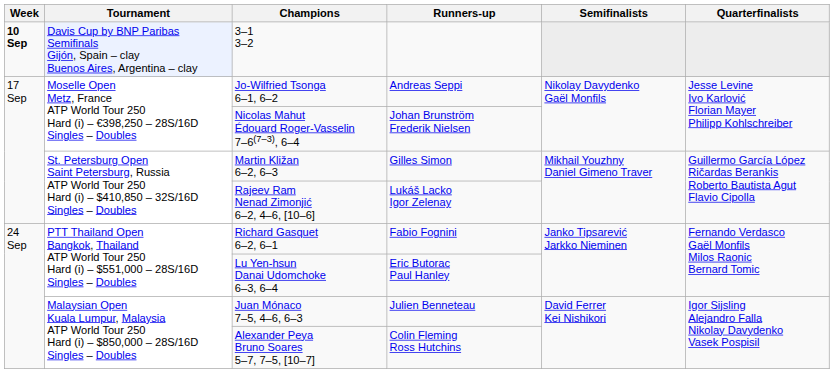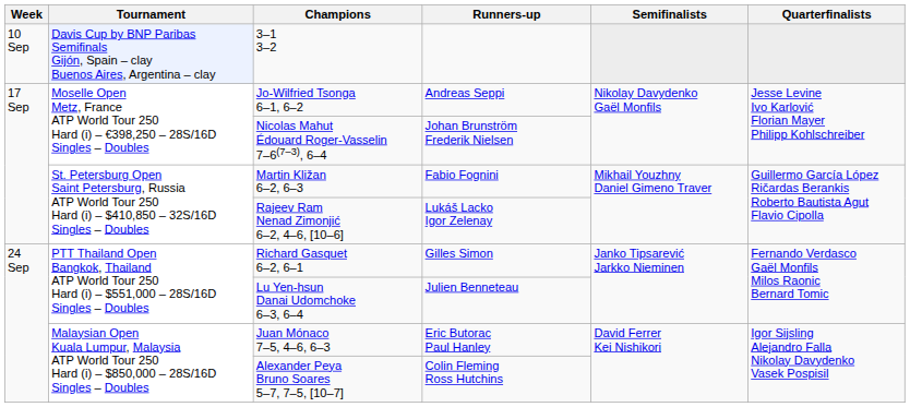 <table class=wikitable style=font-size:95%>
 <tr>
 <th style="width:48px;">Week</th>
 <th style="width:250px;">Tournament</th>
 <th style="width:205px;">Champions</th>
 <th style="width:205px;">Runners-up</th>
 <th style="width:190px;">Semifinalists</th>
 <th style="width:190px;">Quarterfinalists</th>
 </tr>
 <tr valign=top>
-<td><strong>10 Sep</strong></td>
+<td>10 Sep</td>
 <td bgcolor=#ECF2FF><a href='#'>Davis Cup by BNP Paribas Semifinals</a><br> <a href='#'>Gijón</a>, Spain – clay <br> <a href='#'>Buenos Aires</a>, Argentina – clay</td>
 <td> 3–1<br> 3–2</td>
 <td><br></td>
 <td bgcolor=#ededed></td>
 <td bgcolor=#ededed></td>
 </tr>
 <tr valign=top>
 <td rowspan=4>17 Sep</td>
 <td bgcolor=#ffffff rowspan=2><a href='#'>Moselle Open</a><br> <a href='#'>Metz</a>, France<br>ATP World Tour 250<br>Hard (i) – €398,250 – 28S/16D<br><a href='#'>Singles</a> – <a href='#'>Doubles</a></td>
 <td colspan=1 align=left> <a href='#'>Jo-Wilfried Tsonga</a> <br> 6–1, 6–2</td>
 <td> <a href='#'>Andreas Seppi</a></td>
 <td rowspan=2> <a href='#'>Nikolay Davydenko</a> <br>  <a href='#'>Gaël Monfils</a></td>
 <td rowspan=2> <a href='#'>Jesse Levine</a> <br>  <a href='#'>Ivo Karlović</a> <br>  <a href='#'>Florian Mayer</a> <br>  <a href='#'>Philipp Kohlschreiber</a></td>
 </tr>
 <tr valign=top>
 <td colspan=1 align=left> <a href='#'>Nicolas Mahut</a> <br>  <a href='#'>Édouard Roger-Vasselin</a><br>7–6<sup>(7–3)</sup>, 6–4</td>
 <td> <a href='#'>Johan Brunström</a> <br>  <a href='#'>Frederik Nielsen</a></td>
 </tr>
 <tr valign=top>
 <td bgcolor=#ffffff rowspan=2><a href='#'>St. Petersburg Open</a><br> <a href='#'>Saint Petersburg</a>, Russia<br>ATP World Tour 250<br>Hard (i) – $410,850 – 32S/16D<br><a href='#'>Singles</a> – <a href='#'>Doubles</a></td>
 <td colspan=1 align=left> <a href='#'>Martin Kližan</a> <br> 6–2, 6–3</td>
-<td> <a href='#'>Gilles Simon</a></td>
+<td> <a href='#'>Fabio Fognini</a></td>
 <td rowspan=2> <a href='#'>Mikhail Youzhny</a> <br>  <a href='#'>Daniel Gimeno Traver</a></td>
 <td rowspan=2> <a href='#'>Guillermo García López</a> <br>  <a href='#'>Ričardas Berankis</a> <br> <a href='#'>Roberto Bautista Agut</a> <br>  <a href='#'>Flavio Cipolla</a></td>
 </tr>
 <tr valign=top>
 <td> <a href='#'>Rajeev Ram</a> <br>  <a href='#'>Nenad Zimonjić</a> <br> 6–2, 4–6, [10–6]</td>
 <td> <a href='#'>Lukáš Lacko</a> <br>  <a href='#'>Igor Zelenay</a></td>
 </tr>
 <tr valign=top>
 <td rowspan=4>24 Sep</td>
 <td bgcolor=#ffffff rowspan=2><a href='#'>PTT Thailand Open</a><br> <a href='#'>Bangkok</a>, <a href='#'>Thailand</a><br>ATP World Tour 250<br>Hard (i) – $551,000 – 28S/16D<br><a href='#'>Singles</a> – <a href='#'>Doubles</a></td>
 <td> <a href='#'>Richard Gasquet</a> <br> 6–2, 6–1</td>
-<td> <a href='#'>Fabio Fognini</a></td>
+<td> <a href='#'>Gilles Simon</a></td>
 <td rowspan=2> <a href='#'>Janko Tipsarević</a> <br>  <a href='#'>Jarkko Nieminen</a></td>
 <td rowspan=2> <a href='#'>Fernando Verdasco</a> <br>  <a href='#'>Gaël Monfils</a> <br> <a href='#'>Milos Raonic</a> <br>  <a href='#'>Bernard Tomic</a></td>
 </tr>
 <tr valign=top>
 <td> <a href='#'>Lu Yen-hsun</a> <br>  <a href='#'>Danai Udomchoke</a> <br> 6–3, 6–4</td>
-<td> <a href='#'>Eric Butorac</a> <br>  <a href='#'>Paul Hanley</a></td>
+<td> <a href='#'>Julien Benneteau</a></td>
 </tr>
 <tr valign=top>
 <td bgcolor=#ffffff rowspan=2><a href='#'>Malaysian Open</a><br> <a href='#'>Kuala Lumpur</a>, <a href='#'>Malaysia</a><br>ATP World Tour 250<br>Hard (i) – $850,000 – 28S/16D<br><a href='#'>Singles</a> – <a href='#'>Doubles</a></td>
 <td> <a href='#'>Juan Mónaco</a> <br> 7–5, 4–6, 6–3</td>
-<td> <a href='#'>Julien Benneteau</a></td>
+<td> <a href='#'>Eric Butorac</a> <br>  <a href='#'>Paul Hanley</a></td>
 <td rowspan=2> <a href='#'>David Ferrer</a> <br>   <a href='#'>Kei Nishikori</a></td>
 <td rowspan=2> <a href='#'>Igor Sijsling</a> <br> <a href='#'>Alejandro Falla</a> <br> <a href='#'>Nikolay Davydenko</a> <br>  <a href='#'>Vasek Pospisil</a></td>
 </tr>
 <tr valign=top>
 <td> <a href='#'>Alexander Peya</a> <br>  <a href='#'>Bruno Soares</a> <br> 5–7, 7–5, [10–7]</td>
 <td> <a href='#'>Colin Fleming</a> <br>  <a href='#'>Ross Hutchins</a></td>
 </tr>
 </table>
